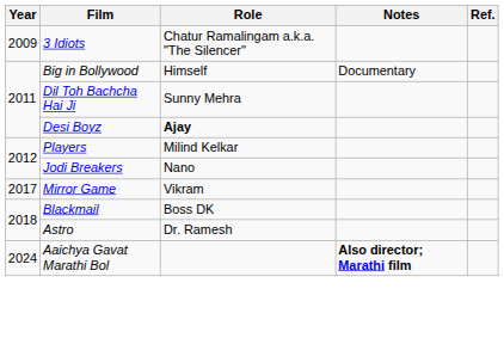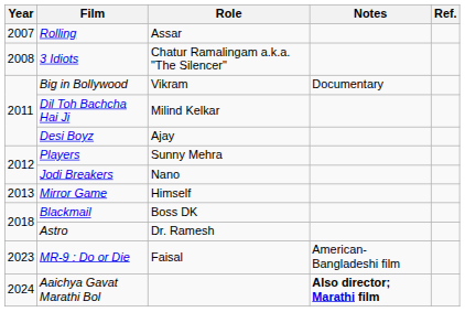 <table class="wikitable sortable">
 <tr>
 <th>Year</th>
 <th>Film</th>
 <th>Role</th>
 <th>Notes</th>
 <th>Ref.</th>
 </tr>
 <tr>
-<td>2009</td>
+<td>2007</td>
+<td><em><a href='#'>Rolling</a></em></td>
+<td>Assar</td>
+<td></td>
+<td></td>
+</tr>
+<tr>
+<td>2008</td>
 <td><em><a href='#'>3 Idiots</a></em></td>
 <td>Chatur Ramalingam a.k.a. "The Silencer"</td>
 <td></td>
 <td></td>
 </tr>
 <tr>
 <td rowspan="3">2011</td>
 <td><em>Big in Bollywood</em></td>
-<td>Himself</td>
+<td>Vikram</td>
 <td>Documentary</td>
 <td></td>
 </tr>
 <tr>
 <td><em><a href='#'>Dil Toh Bachcha Hai Ji</a></em></td>
-<td>Sunny Mehra</td>
+<td>Milind Kelkar</td>
 <td></td>
 <td></td>
 </tr>
 <tr>
 <td><em><a href='#'>Desi Boyz</a></em></td>
-<td><strong>Ajay</strong></td>
+<td>Ajay</td>
 <td></td>
 <td></td>
 </tr>
 <tr>
 <td rowspan="2">2012</td>
 <td><em><a href='#'>Players</a></em></td>
-<td>Milind Kelkar</td>
+<td>Sunny Mehra</td>
 <td></td>
 <td></td>
 </tr>
 <tr>
 <td><em><a href='#'>Jodi Breakers</a></em></td>
 <td>Nano</td>
 <td></td>
 <td></td>
 </tr>
 <tr>
-<td>2017</td>
+<td>2013</td>
 <td><em><a href='#'>Mirror Game</a></em></td>
-<td>Vikram</td>
+<td>Himself</td>
 <td></td>
 <td></td>
 </tr>
 <tr>
 <td rowspan="2">2018</td>
 <td><em><a href='#'>Blackmail</a></em></td>
 <td>Boss DK</td>
 <td></td>
 <td></td>
 </tr>
 <tr>
 <td><em>Astro</em></td>
 <td>Dr. Ramesh</td>
 <td></td>
 <td></td>
 </tr>
 <tr>
+<td>2023</td>
+<td><em><a href='#'>MR-9 : Do or Die</a></em></td>
+<td>Faisal</td>
+<td>American-Bangladeshi film</td>
+<td></td>
+</tr>
+<tr>
 <td>2024</td>
 <td><em>Aaichya Gavat Marathi Bol</em></td>
 <td></td>
 <td><strong>Also director; <a href='#'>Marathi</a> film</strong></td>
 <td></td>
 </tr>
 </table>
